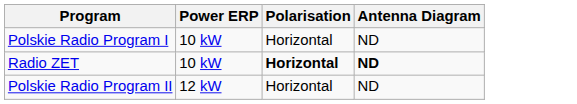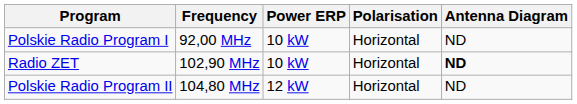 <table class="wikitable">
 <tr>
 <th>Program</th>
+<th>Frequency</th>
 <th>Power ERP</th>
 <th>Polarisation</th>
 <th>Antenna Diagram</th>
 </tr>
 <tr>
 <td><a href='#'>Polskie Radio Program I</a></td>
+<td>92,00 <a href='#'>MHz</a></td>
 <td>10 <a href='#'>kW</a></td>
 <td>Horizontal</td>
 <td>ND</td>
 </tr>
 <tr>
 <td><a href='#'>Radio ZET</a></td>
+<td>102,90 <a href='#'>MHz</a></td>
 <td>10 <a href='#'>kW</a></td>
-<td><strong>Horizontal</strong></td>
+<td>Horizontal</td>
 <td><strong>ND</strong></td>
 </tr>
 <tr>
 <td><a href='#'>Polskie Radio Program II</a></td>
+<td>104,80 <a href='#'>MHz</a></td>
 <td>12 <a href='#'>kW</a></td>
 <td>Horizontal</td>
 <td>ND</td>
 </tr>
 </table>
